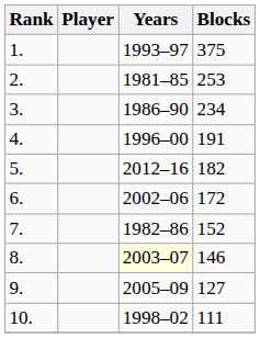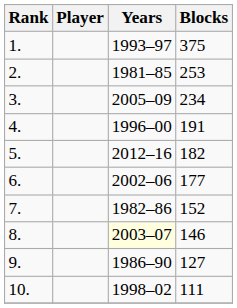 <table class="wikitable sortable">
 <tr>
 <th>Rank</th>
 <th>Player</th>
 <th>Years</th>
 <th>Blocks</th>
 </tr>
 <tr>
 <td>1.</td>
 <td></td>
 <td>1993–97</td>
 <td>375</td>
 </tr>
 <tr>
 <td>2.</td>
 <td></td>
 <td>1981–85</td>
 <td>253</td>
 </tr>
 <tr>
 <td>3.</td>
 <td></td>
-<td>1986–90</td>
+<td>2005–09</td>
 <td>234</td>
 </tr>
 <tr>
 <td>4.</td>
 <td></td>
 <td>1996–00</td>
 <td>191</td>
 </tr>
 <tr>
 <td>5.</td>
 <td></td>
 <td>2012–16</td>
 <td>182</td>
 </tr>
 <tr>
 <td>6.</td>
 <td></td>
 <td>2002–06</td>
-<td>172</td>
+<td>177</td>
 </tr>
 <tr>
 <td>7.</td>
 <td></td>
 <td>1982–86</td>
 <td>152</td>
 </tr>
 <tr>
 <td>8.</td>
 <td></td>
 <td style="background: lightyellow;">2003–07</td>
 <td>146</td>
 </tr>
 <tr>
 <td>9.</td>
 <td></td>
-<td>2005–09</td>
+<td>1986–90</td>
 <td>127</td>
 </tr>
 <tr>
 <td>10.</td>
 <td></td>
 <td>1998–02</td>
 <td>111</td>
 </tr>
 <tr>
 </tr>
 </table>
